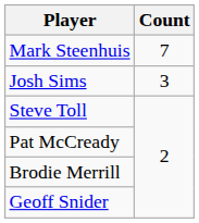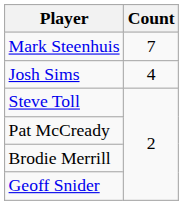 <table class="wikitable">
 <tr>
 <th>Player</th>
 <th>Count</th>
 </tr>
 <tr>
 <td><a href='#'>Mark Steenhuis</a></td>
 <td align="center">7</td>
 </tr>
 <tr>
 <td><a href='#'>Josh Sims</a></td>
-<td align="center">3</td>
+<td align="center">4</td>
 </tr>
 <tr>
 <td><a href='#'>Steve Toll</a></td>
 <td align="center" rowspan="4">2</td>
 </tr>
 <tr>
 <td>Pat McCready</td>
 </tr>
 <tr>
 <td>Brodie Merrill</td>
 </tr>
 <tr>
 <td><a href='#'>Geoff Snider</a></td>
 </tr>
 </table>
